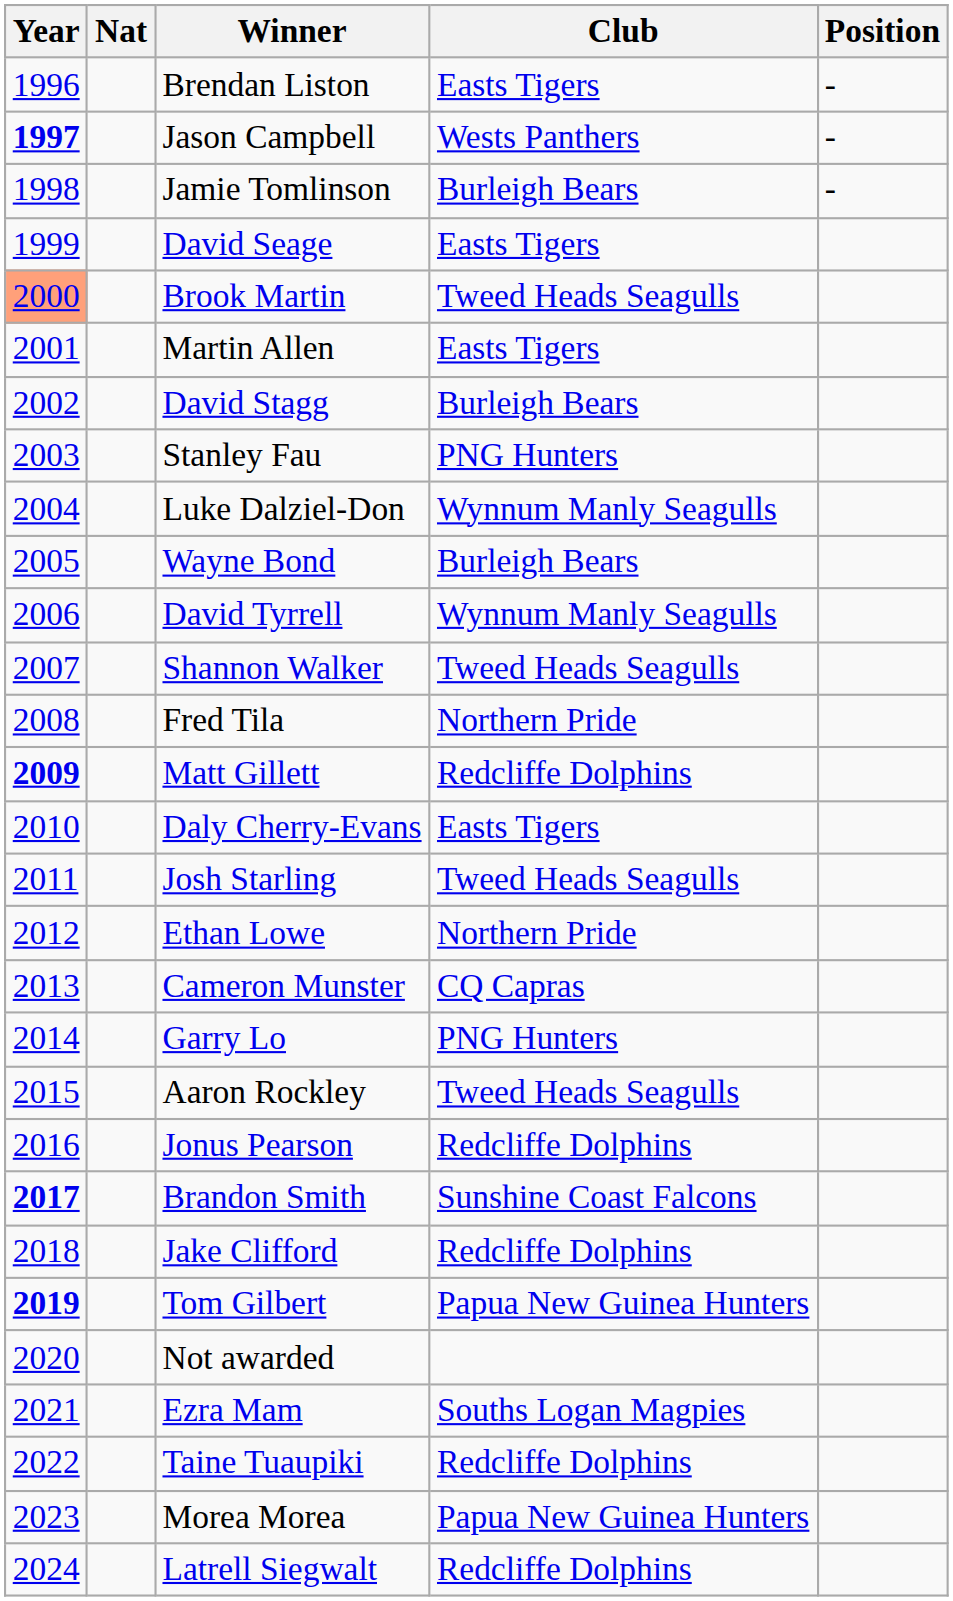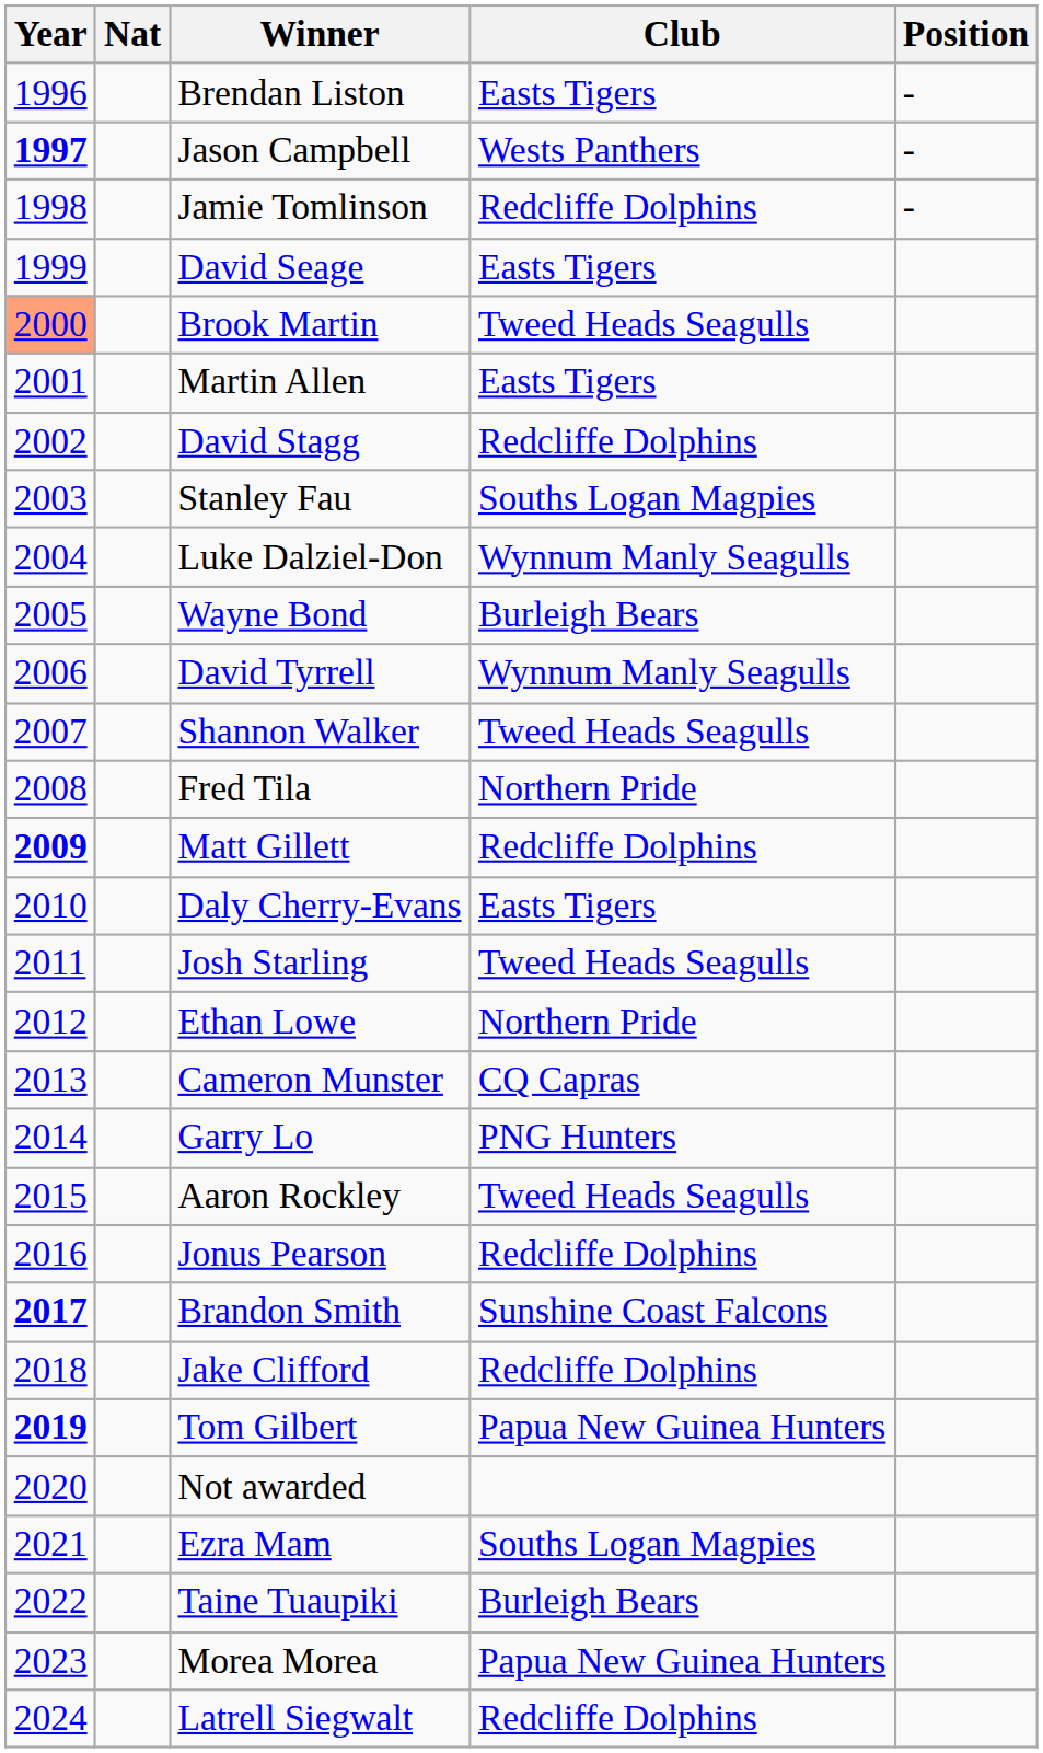 <table class="wikitable">
 <tr>
 <th>Year</th>
 <th>Nat</th>
 <th>Winner</th>
 <th>Club</th>
 <th>Position</th>
 </tr>
 <tr>
 <td><a href='#'>1996</a></td>
 <td></td>
 <td>Brendan Liston</td>
 <td> <a href='#'>Easts Tigers</a></td>
 <td>-</td>
 </tr>
 <tr>
 <td><strong><a href='#'>1997</a></strong></td>
 <td></td>
 <td>Jason Campbell</td>
 <td> <a href='#'>Wests Panthers</a></td>
 <td>-</td>
 </tr>
 <tr>
 <td><a href='#'>1998</a></td>
 <td></td>
 <td>Jamie Tomlinson</td>
-<td> <a href='#'>Burleigh Bears</a></td>
+<td> <a href='#'>Redcliffe Dolphins</a></td>
 <td>-</td>
 </tr>
 <tr>
 <td><a href='#'>1999</a></td>
 <td></td>
 <td><a href='#'>David Seage</a></td>
 <td> <a href='#'>Easts Tigers</a></td>
 <td></td>
 </tr>
 <tr>
 <td style="background: lightsalmon;"><a href='#'>2000</a></td>
 <td></td>
 <td><a href='#'>Brook Martin</a></td>
 <td> <a href='#'>Tweed Heads Seagulls</a></td>
 <td></td>
 </tr>
 <tr>
 <td><a href='#'>2001</a></td>
 <td></td>
 <td>Martin Allen</td>
 <td> <a href='#'>Easts Tigers</a></td>
 <td></td>
 </tr>
 <tr>
 <td><a href='#'>2002</a></td>
 <td></td>
 <td><a href='#'>David Stagg</a></td>
-<td> <a href='#'>Burleigh Bears</a></td>
+<td> <a href='#'>Redcliffe Dolphins</a></td>
 <td></td>
 </tr>
 <tr>
 <td><a href='#'>2003</a></td>
 <td></td>
 <td>Stanley Fau</td>
-<td> <a href='#'>PNG Hunters</a></td>
+<td> <a href='#'>Souths Logan Magpies</a></td>
 <td></td>
 </tr>
 <tr>
 <td><a href='#'>2004</a></td>
 <td></td>
 <td>Luke Dalziel-Don</td>
 <td> <a href='#'>Wynnum Manly Seagulls</a></td>
 <td></td>
 </tr>
 <tr>
 <td><a href='#'>2005</a></td>
 <td></td>
 <td><a href='#'>Wayne Bond</a></td>
 <td> <a href='#'>Burleigh Bears</a></td>
 <td></td>
 </tr>
 <tr>
 <td><a href='#'>2006</a></td>
 <td></td>
 <td><a href='#'>David Tyrrell</a></td>
 <td> <a href='#'>Wynnum Manly Seagulls</a></td>
 <td></td>
 </tr>
 <tr>
 <td><a href='#'>2007</a></td>
 <td></td>
 <td><a href='#'>Shannon Walker</a></td>
 <td> <a href='#'>Tweed Heads Seagulls</a></td>
 <td></td>
 </tr>
 <tr>
 <td><a href='#'>2008</a></td>
 <td></td>
 <td>Fred Tila</td>
 <td> <a href='#'>Northern Pride</a></td>
 <td></td>
 </tr>
 <tr>
 <td><strong><a href='#'>2009</a></strong></td>
 <td></td>
 <td><a href='#'>Matt Gillett</a></td>
 <td> <a href='#'>Redcliffe Dolphins</a></td>
 <td></td>
 </tr>
 <tr>
 <td><a href='#'>2010</a></td>
 <td></td>
 <td><a href='#'>Daly Cherry-Evans</a></td>
 <td> <a href='#'>Easts Tigers</a></td>
 <td></td>
 </tr>
 <tr>
 <td><a href='#'>2011</a></td>
 <td></td>
 <td><a href='#'>Josh Starling</a></td>
 <td> <a href='#'>Tweed Heads Seagulls</a></td>
 <td></td>
 </tr>
 <tr>
 <td><a href='#'>2012</a></td>
 <td></td>
 <td><a href='#'>Ethan Lowe</a></td>
 <td> <a href='#'>Northern Pride</a></td>
 <td></td>
 </tr>
 <tr>
 <td><a href='#'>2013</a></td>
 <td></td>
 <td><a href='#'>Cameron Munster</a></td>
 <td> <a href='#'>CQ Capras</a></td>
 <td></td>
 </tr>
 <tr>
 <td><a href='#'>2014</a></td>
 <td></td>
 <td><a href='#'>Garry Lo</a></td>
 <td> <a href='#'>PNG Hunters</a></td>
 <td></td>
 </tr>
 <tr>
 <td><a href='#'>2015</a></td>
 <td></td>
 <td>Aaron Rockley</td>
 <td> <a href='#'>Tweed Heads Seagulls</a></td>
 <td></td>
 </tr>
 <tr>
 <td><a href='#'>2016</a></td>
 <td></td>
 <td><a href='#'>Jonus Pearson</a></td>
 <td> <a href='#'>Redcliffe Dolphins</a></td>
 <td></td>
 </tr>
 <tr>
 <td><strong><a href='#'>2017</a></strong></td>
 <td></td>
 <td><a href='#'>Brandon Smith</a></td>
 <td> <a href='#'>Sunshine Coast Falcons</a></td>
 <td></td>
 </tr>
 <tr>
 <td><a href='#'>2018</a></td>
 <td></td>
 <td><a href='#'>Jake Clifford</a></td>
 <td> <a href='#'>Redcliffe Dolphins</a></td>
 <td></td>
 </tr>
 <tr>
 <td><strong><a href='#'>2019</a></strong></td>
 <td></td>
 <td><a href='#'>Tom Gilbert</a></td>
 <td> <a href='#'>Papua New Guinea Hunters</a></td>
 <td></td>
 </tr>
 <tr>
 <td><a href='#'>2020</a></td>
 <td></td>
 <td>Not awarded</td>
 <td></td>
 <td></td>
 </tr>
 <tr>
 <td><a href='#'>2021</a></td>
 <td></td>
 <td><a href='#'>Ezra Mam</a></td>
 <td> <a href='#'>Souths Logan Magpies</a></td>
 <td></td>
 </tr>
 <tr>
 <td><a href='#'>2022</a></td>
 <td></td>
 <td><a href='#'>Taine Tuaupiki</a></td>
-<td> <a href='#'>Redcliffe Dolphins</a></td>
+<td> <a href='#'>Burleigh Bears</a></td>
 <td></td>
 </tr>
 <tr>
 <td><a href='#'>2023</a></td>
 <td></td>
 <td>Morea Morea</td>
 <td> <a href='#'>Papua New Guinea Hunters</a></td>
 <td></td>
 </tr>
 <tr>
 <td><a href='#'>2024</a></td>
 <td></td>
 <td><a href='#'>Latrell Siegwalt</a></td>
 <td> <a href='#'>Redcliffe Dolphins</a></td>
 </tr>
 </table>
